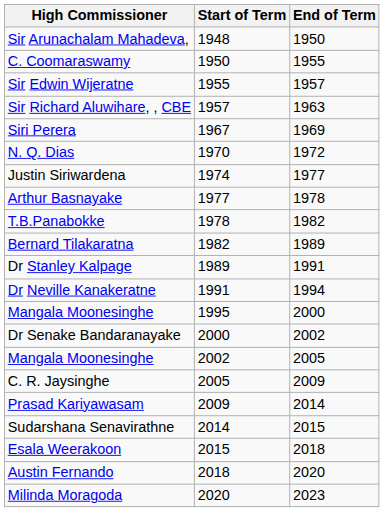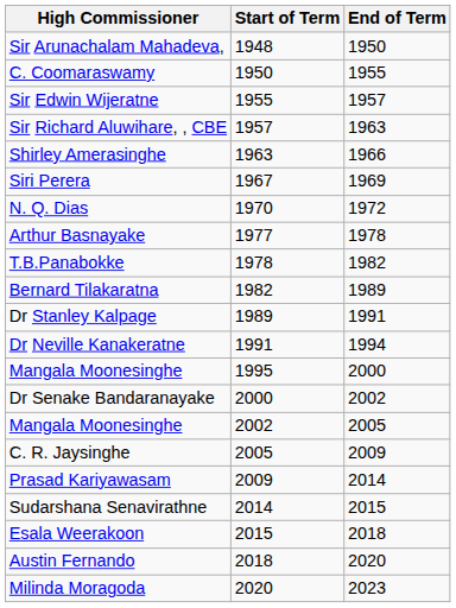 <table class="wikitable">
 <tr>
 <th>High Commissioner</th>
 <th>Start of Term</th>
 <th>End of Term</th>
 </tr>
 <tr>
 <td><a href='#'>Sir</a> <a href='#'>Arunachalam Mahadeva</a>, </td>
 <td>1948</td>
 <td>1950</td>
 </tr>
 <tr>
 <td><a href='#'>C. Coomaraswamy</a></td>
 <td>1950</td>
 <td>1955</td>
 </tr>
 <tr>
 <td><a href='#'>Sir</a> <a href='#'>Edwin Wijeratne</a></td>
 <td>1955</td>
 <td>1957</td>
 </tr>
 <tr>
 <td><a href='#'>Sir</a> <a href='#'>Richard Aluwihare</a>, , <a href='#'>CBE</a></td>
 <td>1957</td>
 <td>1963</td>
 </tr>
 <tr>
+<td><a href='#'>Shirley Amerasinghe</a></td>
+<td>1963</td>
+<td>1966</td>
+</tr>
+<tr>
 <td><a href='#'>Siri Perera</a></td>
 <td>1967</td>
 <td>1969</td>
 </tr>
 <tr>
 <td><a href='#'>N. Q. Dias</a></td>
 <td>1970</td>
 <td>1972</td>
-</tr>
-<tr>
-<td>Justin Siriwardena</td>
-<td>1974</td>
-<td>1977</td>
 </tr>
 <tr>
 <td><a href='#'>Arthur Basnayake</a></td>
 <td>1977</td>
 <td>1978</td>
 </tr>
 <tr>
 <td><a href='#'>T.B.Panabokke</a></td>
 <td>1978</td>
 <td>1982</td>
 </tr>
 <tr>
 <td><a href='#'>Bernard Tilakaratna</a></td>
 <td>1982</td>
 <td>1989</td>
 </tr>
 <tr>
 <td>Dr <a href='#'>Stanley Kalpage</a></td>
 <td>1989</td>
 <td>1991</td>
 </tr>
 <tr>
 <td><a href='#'>Dr</a> <a href='#'>Neville Kanakeratne</a></td>
 <td>1991</td>
 <td>1994</td>
 </tr>
 <tr>
 <td><a href='#'>Mangala Moonesinghe</a></td>
 <td>1995</td>
 <td>2000</td>
 </tr>
 <tr>
 <td>Dr Senake Bandaranayake</td>
 <td>2000</td>
 <td>2002</td>
 </tr>
 <tr>
 <td><a href='#'>Mangala Moonesinghe</a></td>
 <td>2002</td>
 <td>2005</td>
 </tr>
 <tr>
 <td>C. R. Jaysinghe</td>
 <td>2005</td>
 <td>2009</td>
 </tr>
 <tr>
 <td><a href='#'>Prasad Kariyawasam</a></td>
 <td>2009</td>
 <td>2014</td>
 </tr>
 <tr>
 <td>Sudarshana Senavirathne</td>
 <td>2014</td>
 <td>2015</td>
 </tr>
 <tr>
 <td><a href='#'>Esala Weerakoon</a></td>
 <td>2015</td>
 <td>2018</td>
 </tr>
 <tr>
 <td><a href='#'>Austin Fernando</a></td>
 <td>2018</td>
 <td>2020</td>
 </tr>
 <tr>
 <td><a href='#'>Milinda Moragoda</a></td>
 <td>2020</td>
 <td>2023</td>
 </tr>
 </table>
